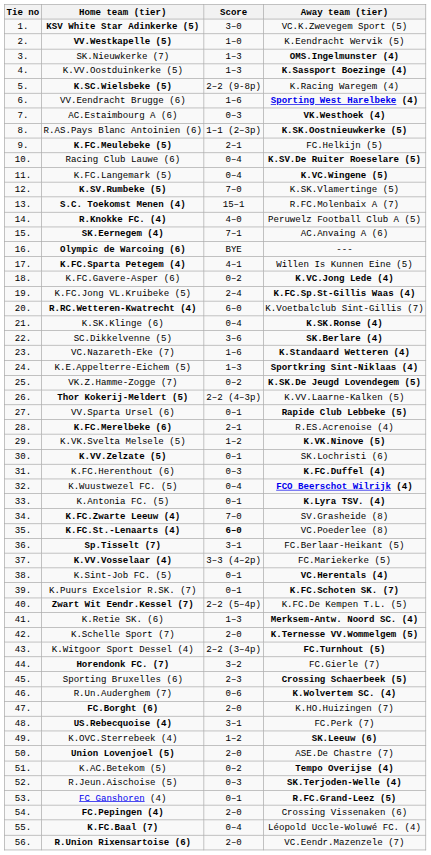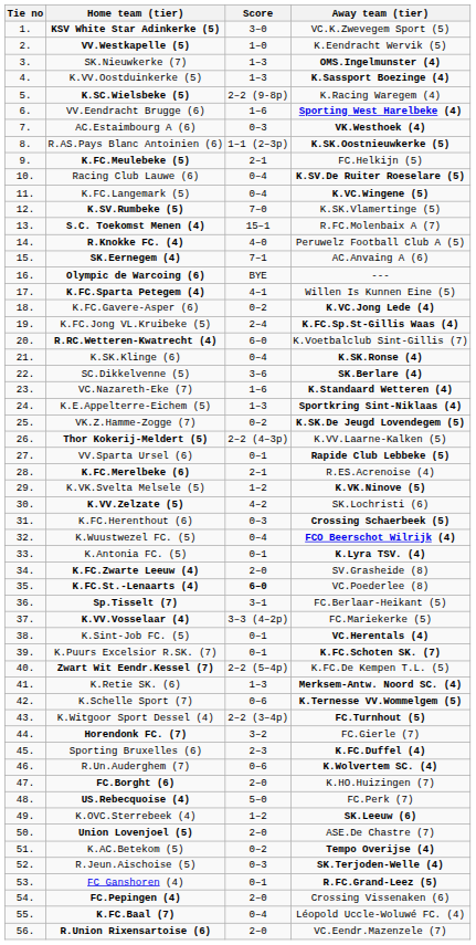 <table class="wikitable" style="text-align: center">
 <tr>
 <th>Tie no</th>
 <th>Home team (tier)</th>
 <th>Score</th>
 <th>Away team (tier)</th>
 </tr>
 <tr>
 <td>1.</td>
 <td><strong>KSV White Star Adinkerke (5)</strong></td>
 <td>3–0</td>
 <td>VC.K.Zwevegem Sport (5)</td>
 </tr>
 <tr>
 <td>2.</td>
 <td><strong>VV.Westkapelle (5)</strong></td>
 <td>1–0</td>
 <td>K.Eendracht Wervik  (5)</td>
 </tr>
 <tr>
 <td>3.</td>
 <td>SK.Nieuwkerke (7)</td>
 <td>1–3</td>
 <td><strong>OMS.Ingelmunster (4)</strong></td>
 </tr>
 <tr>
 <td>4.</td>
 <td>K.VV.Oostduinkerke (5)</td>
 <td>1–3</td>
 <td><strong>K.Sassport Boezinge (4)</strong></td>
 </tr>
 <tr>
 <td>5.</td>
 <td><strong>K.SC.Wielsbeke (5)</strong></td>
 <td>2–2 (9-8p)</td>
 <td>K.Racing Waregem (4)</td>
 </tr>
 <tr>
 <td>6.</td>
 <td>VV.Eendracht Brugge (6)</td>
 <td>1–6</td>
 <td><strong><a href='#'>Sporting West Harelbeke</a> (4)</strong></td>
 </tr>
 <tr>
 <td>7.</td>
 <td>AC.Estaimbourg A (6)</td>
 <td>0–3</td>
 <td><strong>VK.Westhoek (4)</strong></td>
 </tr>
 <tr>
 <td>8.</td>
 <td>R.AS.Pays Blanc Antoinien (6)</td>
 <td>1–1 (2–3p)</td>
 <td><strong>K.SK.Oostnieuwkerke (5)</strong></td>
 </tr>
 <tr>
 <td>9.</td>
 <td><strong>K.FC.Meulebeke (5)</strong></td>
 <td>2–1</td>
 <td>FC.Helkijn (5)</td>
 </tr>
 <tr>
 <td>10.</td>
 <td>Racing Club Lauwe (6)</td>
 <td>0–4</td>
 <td><strong>K.SV.De Ruiter Roeselare (5)</strong></td>
 </tr>
 <tr>
 <td>11.</td>
 <td>K.FC.Langemark (5)</td>
 <td>0–4</td>
 <td><strong>K.VC.Wingene (5)</strong></td>
 </tr>
 <tr>
 <td>12.</td>
 <td><strong>K.SV.Rumbeke (5)</strong></td>
 <td>7–0</td>
 <td>K.SK.Vlamertinge (5)</td>
 </tr>
 <tr>
 <td>13.</td>
 <td><strong>S.C. Toekomst Menen (4)</strong></td>
 <td>15–1</td>
 <td>R.FC.Molenbaix A (7)</td>
 </tr>
 <tr>
 <td>14.</td>
 <td><strong>R.Knokke FC. (4)</strong></td>
 <td>4–0</td>
 <td>Peruwelz Football Club A (5)</td>
 </tr>
 <tr>
 <td>15.</td>
 <td><strong>SK.Eernegem (4)</strong></td>
 <td>7–1</td>
 <td>AC.Anvaing A (6)</td>
 </tr>
 <tr>
 <td>16.</td>
 <td><strong>Olympic de Warcoing (6)</strong></td>
 <td>BYE</td>
 <td>---</td>
 </tr>
 <tr>
 <td>17.</td>
 <td><strong>K.FC.Sparta Petegem (4)</strong></td>
 <td>4–1</td>
 <td>Willen Is Kunnen Eine (5)</td>
 </tr>
 <tr>
 <td>18.</td>
 <td>K.FC.Gavere-Asper (6)</td>
 <td>0–2</td>
 <td><strong>K.VC.Jong Lede (4)</strong></td>
 </tr>
 <tr>
 <td>19.</td>
 <td>K.FC.Jong VL.Kruibeke (5)</td>
 <td>2–4</td>
 <td><strong>K.FC.Sp.St-Gillis Waas (4)</strong></td>
 </tr>
 <tr>
 <td>20.</td>
 <td><strong>R.RC.Wetteren-Kwatrecht (4)</strong></td>
 <td>6–0</td>
 <td>K.Voetbalclub Sint-Gillis (7)</td>
 </tr>
 <tr>
 <td>21.</td>
 <td>K.SK.Klinge (6)</td>
 <td>0–4</td>
 <td><strong>K.SK.Ronse (4)</strong></td>
 </tr>
 <tr>
 <td>22.</td>
 <td>SC.Dikkelvenne (5)</td>
 <td>3–6</td>
 <td><strong>SK.Berlare (4)</strong></td>
 </tr>
 <tr>
 <td>23.</td>
 <td>VC.Nazareth-Eke (7)</td>
 <td>1–6</td>
 <td><strong>K.Standaard Wetteren (4)</strong></td>
 </tr>
 <tr>
 <td>24.</td>
 <td>K.E.Appelterre-Eichem (5)</td>
 <td>1–3</td>
 <td><strong>Sportkring Sint-Niklaas (4)</strong></td>
 </tr>
 <tr>
 <td>25.</td>
 <td>VK.Z.Hamme-Zogge (7)</td>
 <td>0–2</td>
 <td><strong>K.SK.De Jeugd Lovendegem (5)</strong></td>
 </tr>
 <tr>
 <td>26.</td>
 <td><strong>Thor Kokerij-Meldert (5)</strong></td>
 <td>2–2 (4–3p)</td>
 <td>K.VV.Laarne-Kalken (5)</td>
 </tr>
 <tr>
 <td>27.</td>
 <td>VV.Sparta Ursel (6)</td>
 <td>0–1</td>
 <td><strong>Rapide Club Lebbeke (5)</strong></td>
 </tr>
 <tr>
 <td>28.</td>
 <td><strong>K.FC.Merelbeke (6)</strong></td>
 <td>2–1</td>
 <td>R.ES.Acrenoise (4)</td>
 </tr>
 <tr>
 <td>29.</td>
 <td>K.VK.Svelta Melsele (5)</td>
 <td>1–2</td>
 <td><strong>K.VK.Ninove (5)</strong></td>
 </tr>
 <tr>
 <td>30.</td>
 <td><strong>K.VV.Zelzate (5)</strong></td>
-<td>0–1</td>
+<td>4–2</td>
 <td>SK.Lochristi (6)</td>
 </tr>
 <tr>
 <td>31.</td>
 <td>K.FC.Herenthout (6)</td>
 <td>0–3</td>
-<td><strong>K.FC.Duffel (4)</strong></td>
+<td><strong>Crossing Schaerbeek (5)</strong></td>
 </tr>
 <tr>
 <td>32.</td>
 <td>K.Wuustwezel FC. (5)</td>
 <td>0–4</td>
 <td><strong><a href='#'>FCO Beerschot Wilrijk</a> (4)</strong></td>
 </tr>
 <tr>
 <td>33.</td>
 <td>K.Antonia FC. (5)</td>
 <td>0–1</td>
 <td><strong>K.Lyra TSV. (4)</strong></td>
 </tr>
 <tr>
 <td>34.</td>
 <td><strong>K.FC.Zwarte Leeuw (4)</strong></td>
-<td>7–0</td>
+<td>2–0</td>
 <td>SV.Grasheide (8)</td>
 </tr>
 <tr>
 <td>35.</td>
 <td><strong>K.FC.St.-Lenaarts (4)</strong></td>
 <td><strong>6–0</strong></td>
 <td>VC.Poederlee (8)</td>
 </tr>
 <tr>
 <td>36.</td>
 <td><strong>Sp.Tisselt (7)</strong></td>
 <td>3–1</td>
 <td>FC.Berlaar-Heikant (5)</td>
 </tr>
 <tr>
 <td>37.</td>
 <td><strong>K.VV.Vosselaar (4)</strong></td>
 <td>3–3 (4–2p)</td>
 <td>FC.Mariekerke (5)</td>
 </tr>
 <tr>
 <td>38.</td>
 <td>K.Sint-Job FC. (5)</td>
 <td>0–1</td>
 <td><strong>VC.Herentals (4)</strong></td>
 </tr>
 <tr>
 <td>39.</td>
 <td>K.Puurs Excelsior R.SK. (7)</td>
 <td>0–1</td>
 <td><strong>K.FC.Schoten SK. (7)</strong></td>
 </tr>
 <tr>
 <td>40.</td>
 <td><strong>Zwart Wit Eendr.Kessel (7)</strong></td>
 <td>2–2 (5–4p)</td>
 <td>K.FC.De Kempen T.L. (5)</td>
 </tr>
 <tr>
 <td>41.</td>
 <td>K.Retie SK. (6)</td>
 <td>1–3</td>
 <td><strong>Merksem-Antw. Noord SC. (4)</strong></td>
 </tr>
 <tr>
 <td>42.</td>
 <td>K.Schelle Sport (7)</td>
-<td>2–0</td>
+<td>0–6</td>
 <td><strong>K.Ternesse VV.Wommelgem (5)</strong></td>
 </tr>
 <tr>
 <td>43.</td>
 <td>K.Witgoor Sport Dessel (4)</td>
 <td>2–2 (3–4p)</td>
 <td><strong>FC.Turnhout (5)</strong></td>
 </tr>
 <tr>
 <td>44.</td>
 <td><strong>Horendonk FC. (7)</strong></td>
 <td>3–2</td>
 <td>FC.Gierle (7)</td>
 </tr>
 <tr>
 <td>45.</td>
 <td>Sporting Bruxelles (6)</td>
 <td>2–3</td>
-<td><strong>Crossing Schaerbeek (5)</strong></td>
+<td><strong>K.FC.Duffel (4)</strong></td>
 </tr>
 <tr>
 <td>46.</td>
 <td>R.Un.Auderghem (7)</td>
 <td>0–6</td>
 <td><strong>K.Wolvertem SC. (4)</strong></td>
 </tr>
 <tr>
 <td>47.</td>
 <td><strong>FC.Borght (6)</strong></td>
 <td>2–0</td>
 <td>K.HO.Huizingen (7)</td>
 </tr>
 <tr>
 <td>48.</td>
 <td><strong>US.Rebecquoise (4)</strong></td>
-<td>3–1</td>
+<td>5–0</td>
 <td>FC.Perk (7)</td>
 </tr>
 <tr>
 <td>49.</td>
 <td>K.OVC.Sterrebeek (4)</td>
 <td>1–2</td>
 <td><strong>SK.Leeuw (6)</strong></td>
 </tr>
 <tr>
 <td>50.</td>
 <td><strong>Union Lovenjoel (5)</strong></td>
 <td>2–0</td>
 <td>ASE.De Chastre (7)</td>
 </tr>
 <tr>
 <td>51.</td>
 <td>K.AC.Betekom (5)</td>
 <td>0–2</td>
 <td><strong>Tempo Overijse (4)</strong></td>
 </tr>
 <tr>
 <td>52.</td>
 <td>R.Jeun.Aischoise (5)</td>
 <td>0–3</td>
 <td><strong>SK.Terjoden-Welle (4)</strong></td>
 </tr>
 <tr>
 <td>53.</td>
 <td><a href='#'>FC Ganshoren</a> (4)</td>
 <td>0–1</td>
 <td><strong>R.FC.Grand-Leez (5)</strong></td>
 </tr>
 <tr>
 <td>54.</td>
 <td><strong>FC.Pepingen (4)</strong></td>
 <td>2–0</td>
 <td>Crossing Vissenaken (6)</td>
 </tr>
 <tr>
 <td>55.</td>
 <td><strong>K.FC.Baal (7)</strong></td>
 <td>0–4</td>
 <td>Léopold Uccle-Woluwé FC. (4)</td>
 </tr>
 <tr>
 <td>56.</td>
 <td><strong>R.Union Rixensartoise (6)</strong></td>
 <td>2–0</td>
 <td>VC.Eendr.Mazenzele (7)</td>
 </tr>
 </table>
